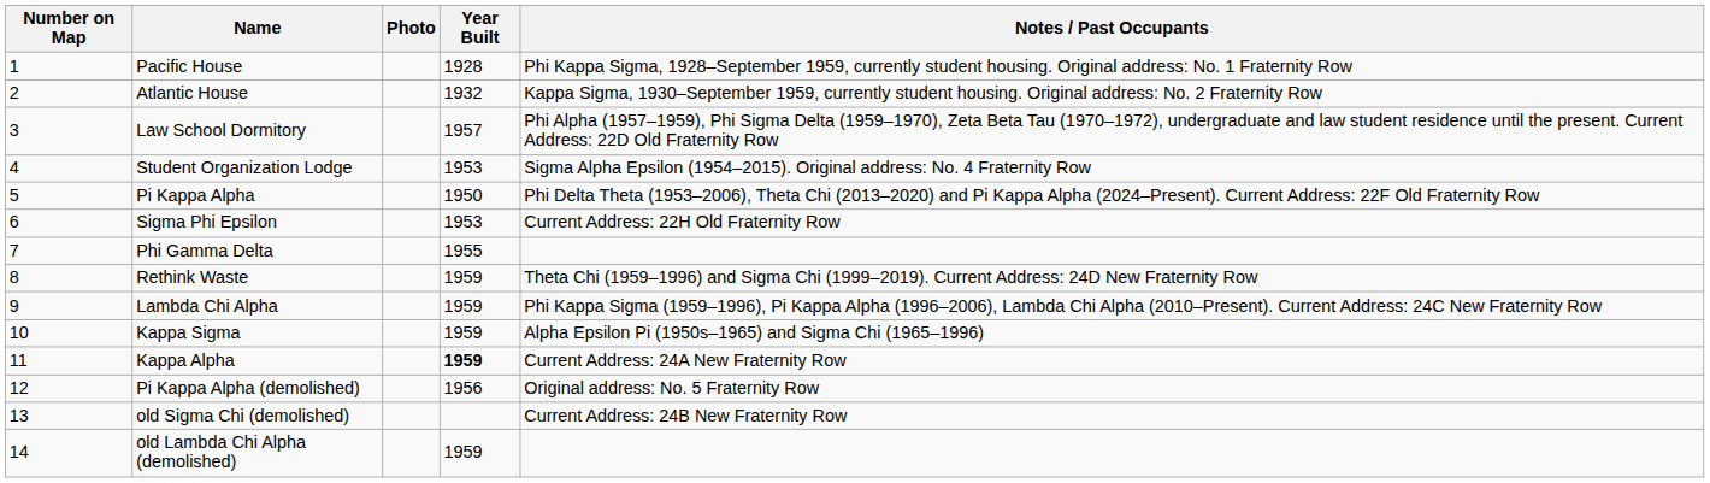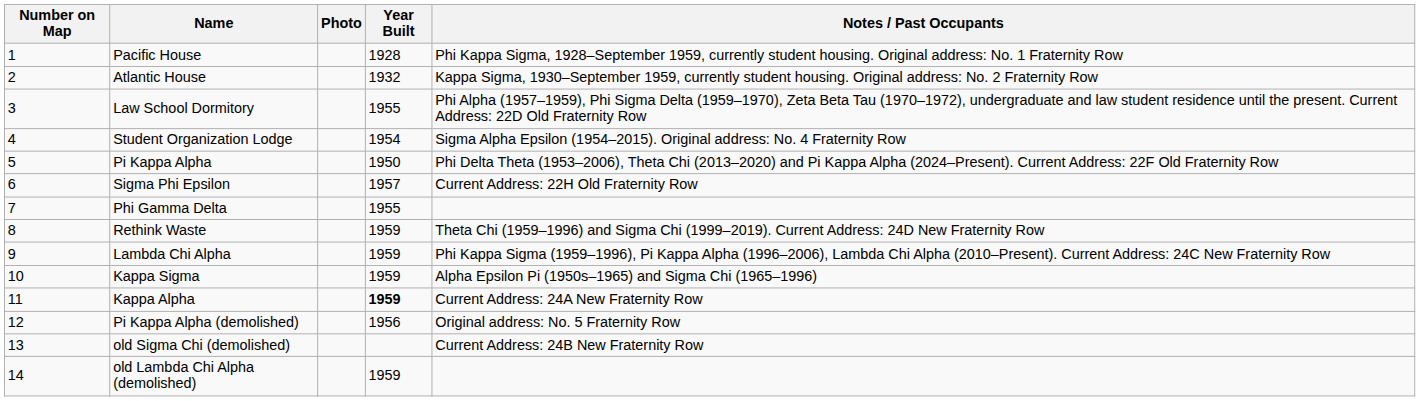 <table class="wikitable sortable">
 <tr>
 <th>Number on Map</th>
 <th>Name</th>
 <th>Photo</th>
 <th>Year Built</th>
 <th>Notes / Past Occupants</th>
 </tr>
 <tr>
 <td>1</td>
 <td>Pacific House</td>
 <td></td>
 <td>1928</td>
 <td>Phi Kappa Sigma, 1928–September 1959, currently student housing. Original address: No. 1 Fraternity Row</td>
 </tr>
 <tr>
 <td>2</td>
 <td>Atlantic House</td>
 <td></td>
 <td>1932</td>
 <td>Kappa Sigma, 1930–September 1959, currently student housing. Original address: No. 2 Fraternity Row</td>
 </tr>
 <tr>
 <td>3</td>
 <td>Law School Dormitory</td>
 <td></td>
-<td>1957</td>
+<td>1955</td>
 <td>Phi Alpha (1957–1959), Phi Sigma Delta (1959–1970), Zeta Beta Tau (1970–1972), undergraduate and law student residence until the present. Current Address: 22D Old Fraternity Row</td>
 </tr>
 <tr>
 <td>4</td>
 <td>Student Organization Lodge</td>
 <td></td>
-<td>1953</td>
+<td>1954</td>
 <td>Sigma Alpha Epsilon (1954–2015). Original address: No. 4 Fraternity Row</td>
 </tr>
 <tr>
 <td>5</td>
 <td>Pi Kappa Alpha</td>
 <td></td>
 <td>1950</td>
 <td>Phi Delta Theta (1953–2006), Theta Chi (2013–2020) and Pi Kappa Alpha (2024–Present). Current Address: 22F Old Fraternity Row</td>
 </tr>
 <tr>
 <td>6</td>
 <td>Sigma Phi Epsilon</td>
 <td></td>
-<td>1953</td>
+<td>1957</td>
 <td>Current Address: 22H Old Fraternity Row</td>
 </tr>
 <tr>
 <td>7</td>
 <td>Phi Gamma Delta</td>
 <td></td>
 <td>1955</td>
 <td></td>
 </tr>
 <tr>
 <td>8</td>
 <td>Rethink Waste</td>
 <td></td>
 <td>1959</td>
 <td>Theta Chi (1959–1996) and Sigma Chi (1999–2019). Current Address: 24D New Fraternity Row</td>
 </tr>
 <tr>
 <td>9</td>
 <td>Lambda Chi Alpha</td>
 <td></td>
 <td>1959</td>
 <td>Phi Kappa Sigma (1959–1996), Pi Kappa Alpha (1996–2006), Lambda Chi Alpha (2010–Present). Current Address: 24C New Fraternity Row</td>
 </tr>
 <tr>
 <td>10</td>
 <td>Kappa Sigma</td>
 <td></td>
 <td>1959</td>
 <td>Alpha Epsilon Pi (1950s–1965) and Sigma Chi (1965–1996)</td>
 </tr>
 <tr>
 <td>11</td>
 <td>Kappa Alpha</td>
 <td></td>
 <td><strong>1959</strong></td>
 <td>Current Address: 24A New Fraternity Row</td>
 </tr>
 <tr>
 <td>12</td>
 <td>Pi Kappa Alpha (demolished)</td>
 <td></td>
 <td>1956</td>
 <td>Original address: No. 5 Fraternity Row</td>
 </tr>
 <tr>
 <td>13</td>
 <td>old Sigma Chi (demolished)</td>
 <td></td>
 <td></td>
 <td>Current Address: 24B New Fraternity Row</td>
 </tr>
 <tr>
 <td>14</td>
 <td>old Lambda Chi Alpha (demolished)</td>
 <td></td>
 <td>1959</td>
 <td></td>
 </tr>
 </table>
